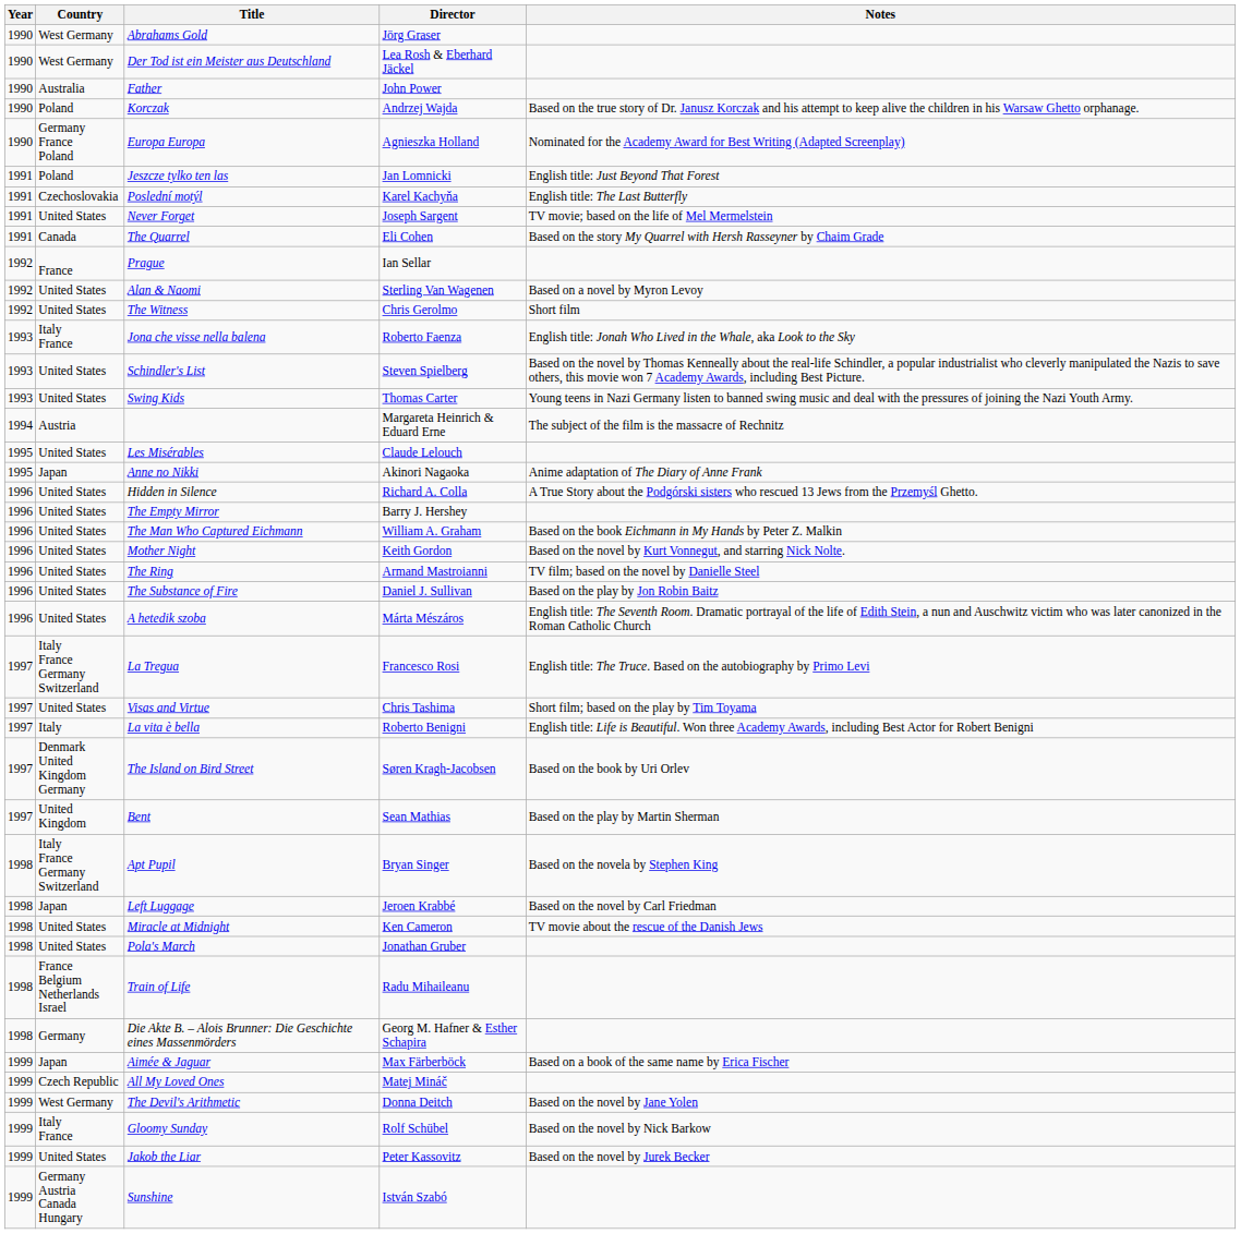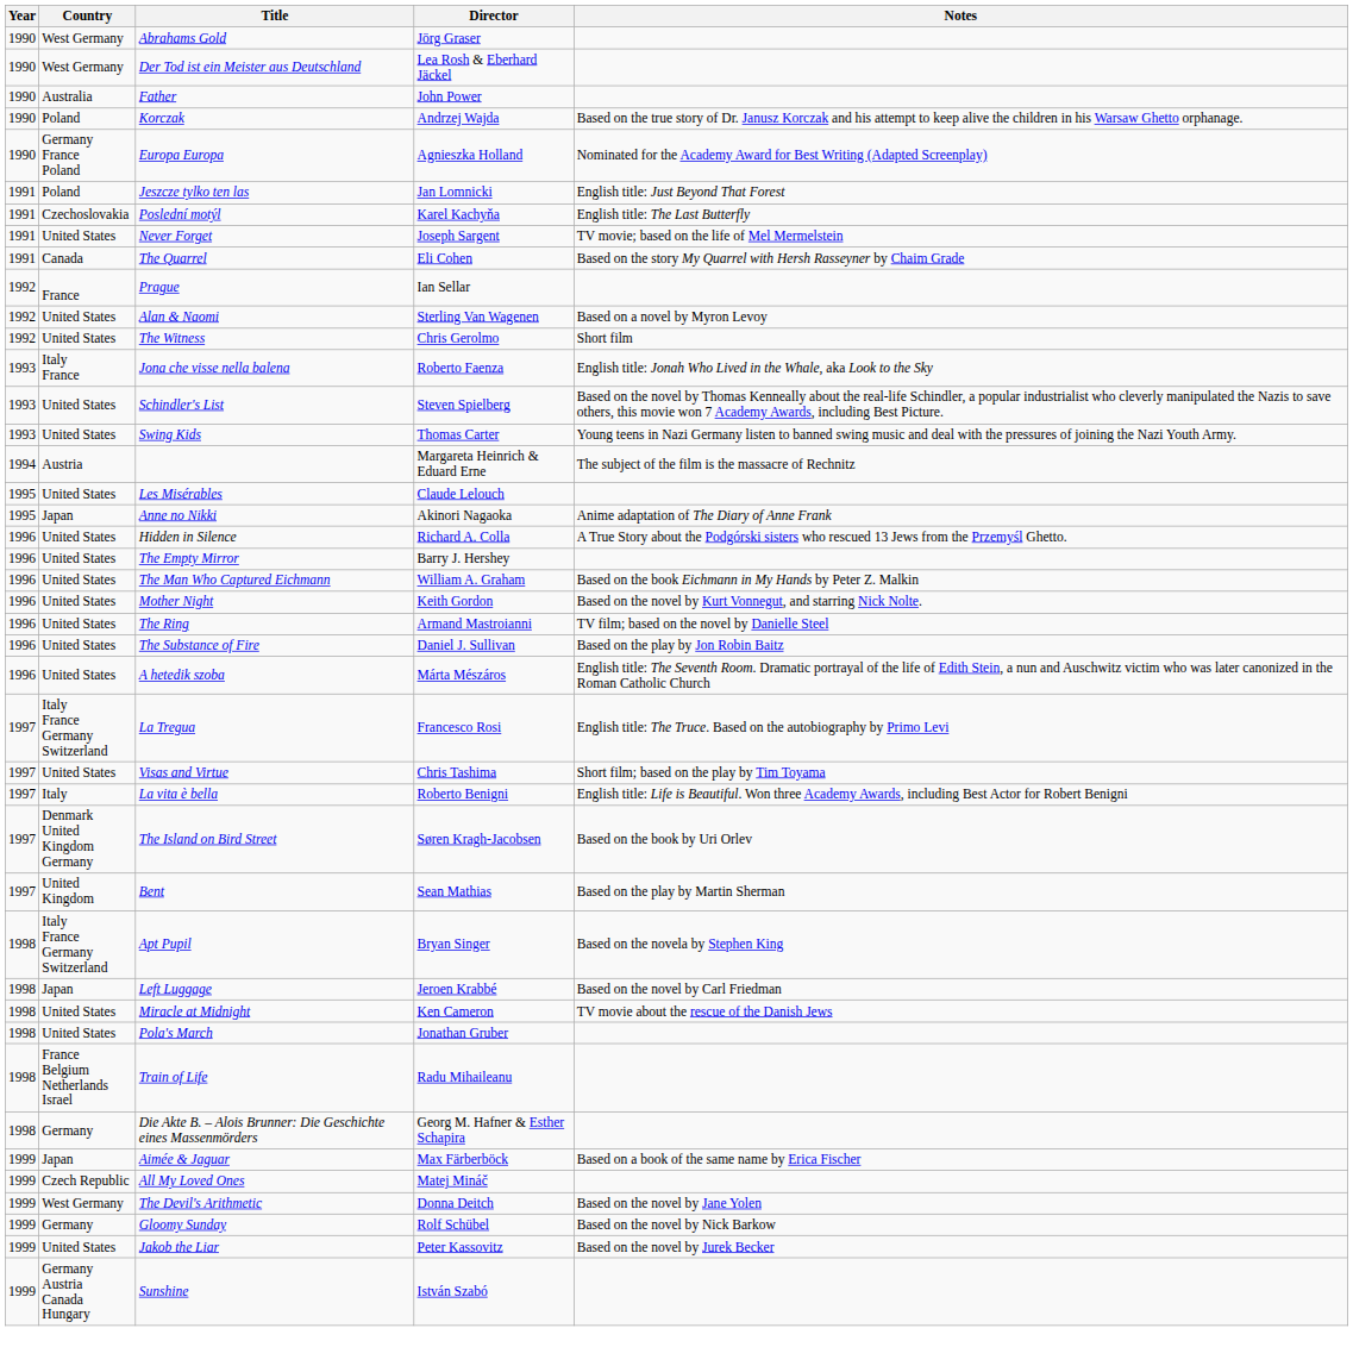 <table class="wikitable sortable">
 <tr>
 <th>Year</th>
 <th>Country</th>
 <th>Title</th>
 <th>Director</th>
 <th>Notes</th>
 </tr>
 <tr>
 <td>1990</td>
 <td>West Germany</td>
 <td><em><a href='#'>Abrahams Gold</a></em></td>
 <td><a href='#'>Jörg Graser</a></td>
 <td></td>
 </tr>
 <tr>
 <td>1990</td>
 <td>West Germany</td>
 <td><em><a href='#'>Der Tod ist ein Meister aus Deutschland</a></em></td>
 <td><a href='#'>Lea Rosh</a> & <a href='#'>Eberhard Jäckel</a></td>
 <td></td>
 </tr>
 <tr>
 <td>1990</td>
 <td>Australia</td>
 <td><em><a href='#'>Father</a></em></td>
 <td><a href='#'>John Power</a></td>
 <td></td>
 </tr>
 <tr>
 <td>1990</td>
 <td>Poland</td>
 <td><em><a href='#'>Korczak</a></em></td>
 <td><a href='#'>Andrzej Wajda</a></td>
 <td>Based on the true story of Dr. <a href='#'>Janusz Korczak</a> and his attempt to keep alive the children in his <a href='#'>Warsaw Ghetto</a> orphanage.</td>
 </tr>
 <tr>
 <td>1990</td>
 <td>Germany<br>France<br>Poland</td>
 <td><em><a href='#'>Europa Europa</a></em></td>
 <td><a href='#'>Agnieszka Holland</a></td>
 <td>Nominated for the <a href='#'>Academy Award for Best Writing (Adapted Screenplay)</a></td>
 </tr>
 <tr>
 <td>1991</td>
 <td>Poland</td>
 <td><em><a href='#'>Jeszcze tylko ten las</a></em></td>
 <td><a href='#'>Jan Lomnicki</a></td>
 <td>English title: <em>Just Beyond That Forest</em></td>
 </tr>
 <tr>
 <td>1991</td>
 <td>Czechoslovakia</td>
 <td><em><a href='#'>Poslední motýl</a></em></td>
 <td><a href='#'>Karel Kachyňa</a></td>
 <td>English title: <em>The Last Butterfly</em></td>
 </tr>
 <tr>
 <td>1991</td>
 <td>United States</td>
 <td><em><a href='#'>Never Forget</a></em></td>
 <td><a href='#'>Joseph Sargent</a></td>
 <td>TV movie; based on the life of <a href='#'>Mel Mermelstein</a></td>
 </tr>
 <tr>
 <td>1991</td>
 <td>Canada</td>
 <td><em><a href='#'>The Quarrel</a></em></td>
 <td><a href='#'>Eli Cohen</a></td>
 <td>Based on the story <em>My Quarrel with Hersh Rasseyner</em> by <a href='#'>Chaim Grade</a></td>
 </tr>
 <tr>
 <td>1992</td>
 <td><br>France</td>
 <td><em><a href='#'>Prague</a></em></td>
 <td>Ian Sellar</td>
 <td></td>
 </tr>
 <tr>
 <td>1992</td>
 <td>United States</td>
 <td><em><a href='#'>Alan & Naomi</a></em></td>
 <td><a href='#'>Sterling Van Wagenen</a></td>
 <td>Based on a novel by Myron Levoy</td>
 </tr>
 <tr>
 <td>1992</td>
 <td>United States</td>
 <td><em><a href='#'>The Witness</a></em></td>
 <td><a href='#'>Chris Gerolmo</a></td>
 <td>Short film</td>
 </tr>
 <tr>
 <td>1993</td>
 <td>Italy<br>France</td>
 <td><em><a href='#'>Jona che visse nella balena</a></em></td>
 <td><a href='#'>Roberto Faenza</a></td>
 <td>English title: <em>Jonah Who Lived in the Whale</em>, aka <em>Look to the Sky</em></td>
 </tr>
 <tr>
 <td>1993</td>
 <td>United States</td>
 <td><em><a href='#'>Schindler's List</a></em></td>
 <td><a href='#'>Steven Spielberg</a></td>
 <td>Based on the novel by Thomas Kenneally about the real-life Schindler, a popular industrialist who cleverly manipulated the Nazis to save others, this movie won 7 <a href='#'>Academy Awards</a>, including Best Picture.</td>
 </tr>
 <tr>
 <td>1993</td>
 <td>United States</td>
 <td><em><a href='#'>Swing Kids</a></em></td>
 <td><a href='#'>Thomas Carter</a></td>
 <td>Young teens in Nazi Germany listen to banned swing music and deal with the pressures of joining the Nazi Youth Army.</td>
 </tr>
 <tr>
 <td>1994</td>
 <td>Austria</td>
 <td><em></em></td>
 <td>Margareta Heinrich & Eduard Erne</td>
 <td>The subject of the film is the massacre of Rechnitz</td>
 </tr>
 <tr>
 <td>1995</td>
 <td>United States</td>
 <td><em><a href='#'>Les Misérables</a></em></td>
 <td><a href='#'>Claude Lelouch</a></td>
 <td></td>
 </tr>
 <tr>
 <td>1995</td>
 <td>Japan</td>
 <td><em><a href='#'>Anne no Nikki</a></em></td>
 <td>Akinori Nagaoka</td>
 <td>Anime adaptation of <em>The Diary of Anne Frank</em></td>
 </tr>
 <tr>
 <td>1996</td>
 <td>United States</td>
 <td><em>Hidden in Silence</em></td>
 <td><a href='#'>Richard A. Colla</a></td>
 <td>A True Story about the <a href='#'>Podgórski sisters</a> who rescued 13 Jews from the <a href='#'>Przemyśl</a> Ghetto.</td>
 </tr>
 <tr>
 <td>1996</td>
 <td>United States</td>
 <td><em><a href='#'>The Empty Mirror</a></em></td>
 <td>Barry J. Hershey</td>
 <td></td>
 </tr>
 <tr>
 <td>1996</td>
 <td>United States</td>
 <td><em><a href='#'>The Man Who Captured Eichmann</a></em></td>
 <td><a href='#'>William A. Graham</a></td>
 <td>Based on the book <em>Eichmann in My Hands</em> by Peter Z. Malkin</td>
 </tr>
 <tr>
 <td>1996</td>
 <td>United States</td>
 <td><em><a href='#'>Mother Night</a></em></td>
 <td><a href='#'>Keith Gordon</a></td>
 <td>Based on the novel by <a href='#'>Kurt Vonnegut</a>, and starring <a href='#'>Nick Nolte</a>.</td>
 </tr>
 <tr>
 <td>1996</td>
 <td>United States</td>
 <td><em><a href='#'>The Ring</a></em></td>
 <td><a href='#'>Armand Mastroianni</a></td>
 <td>TV film; based on the novel by <a href='#'>Danielle Steel</a></td>
 </tr>
 <tr>
 <td>1996</td>
 <td>United States</td>
 <td><em><a href='#'>The Substance of Fire</a></em></td>
 <td><a href='#'>Daniel J. Sullivan</a></td>
 <td>Based on the play by <a href='#'>Jon Robin Baitz</a></td>
 </tr>
 <tr>
 <td>1996</td>
 <td>United States</td>
 <td><em><a href='#'>A hetedik szoba</a></em></td>
 <td><a href='#'>Márta Mészáros</a></td>
 <td>English title: <em>The Seventh Room</em>. Dramatic portrayal of the life of <a href='#'>Edith Stein</a>, a nun and Auschwitz victim who was later canonized in the Roman Catholic Church</td>
 </tr>
 <tr>
 <td>1997</td>
 <td>Italy<br>France<br>Germany<br>Switzerland</td>
 <td><em><a href='#'>La Tregua</a></em></td>
 <td><a href='#'>Francesco Rosi</a></td>
 <td>English title: <em>The Truce</em>. Based on the autobiography by <a href='#'>Primo Levi</a></td>
 </tr>
 <tr>
 <td>1997</td>
 <td>United States</td>
 <td><em><a href='#'>Visas and Virtue</a></em></td>
 <td><a href='#'>Chris Tashima</a></td>
 <td>Short film; based on the play by <a href='#'>Tim Toyama</a></td>
 </tr>
 <tr>
 <td>1997</td>
 <td>Italy</td>
 <td><em><a href='#'>La vita è bella</a></em></td>
 <td><a href='#'>Roberto Benigni</a></td>
 <td>English title: <em>Life is Beautiful</em>. Won three <a href='#'>Academy Awards</a>, including Best Actor for Robert Benigni</td>
 </tr>
 <tr>
 <td>1997</td>
 <td>Denmark<br>United Kingdom<br>Germany</td>
 <td><em><a href='#'>The Island on Bird Street</a></em></td>
 <td><a href='#'>Søren Kragh-Jacobsen</a></td>
 <td>Based on the book by Uri Orlev</td>
 </tr>
 <tr>
 <td>1997</td>
 <td>United Kingdom</td>
 <td><em><a href='#'>Bent</a></em></td>
 <td><a href='#'>Sean Mathias</a></td>
 <td>Based on the play by Martin Sherman</td>
 </tr>
 <tr>
 <td>1998</td>
 <td>Italy<br>France<br>Germany<br>Switzerland</td>
 <td><em><a href='#'>Apt Pupil</a></em></td>
 <td><a href='#'>Bryan Singer</a></td>
 <td>Based on the novela by <a href='#'>Stephen King</a></td>
 </tr>
 <tr>
 <td>1998</td>
 <td>Japan</td>
 <td><em><a href='#'>Left Luggage</a></em></td>
 <td><a href='#'>Jeroen Krabbé</a></td>
 <td>Based on the novel by Carl Friedman</td>
 </tr>
 <tr>
 <td>1998</td>
 <td>United States</td>
 <td><em><a href='#'>Miracle at Midnight</a></em></td>
 <td><a href='#'>Ken Cameron</a></td>
 <td>TV movie about the <a href='#'>rescue of the Danish Jews</a></td>
 </tr>
 <tr>
 <td>1998</td>
 <td>United States</td>
 <td><em><a href='#'>Pola's March</a></em></td>
 <td><a href='#'>Jonathan Gruber</a></td>
 <td></td>
 </tr>
 <tr>
 <td>1998</td>
 <td>France<br>Belgium<br>Netherlands<br>Israel</td>
 <td><em><a href='#'>Train of Life</a></em></td>
 <td><a href='#'>Radu Mihaileanu</a></td>
 <td></td>
 </tr>
 <tr>
 <td>1998</td>
 <td>Germany</td>
 <td><em>Die Akte B. – Alois Brunner: Die Geschichte eines Massenmörders</em></td>
 <td>Georg M. Hafner & <a href='#'>Esther Schapira</a></td>
 <td></td>
 </tr>
 <tr>
 <td>1999</td>
 <td>Japan</td>
 <td><em><a href='#'>Aimée & Jaguar</a></em></td>
 <td><a href='#'>Max Färberböck</a></td>
 <td>Based on a book of the same name by <a href='#'>Erica Fischer</a></td>
 </tr>
 <tr>
 <td>1999</td>
 <td>Czech Republic</td>
 <td><em><a href='#'>All My Loved Ones</a></em></td>
 <td><a href='#'>Matej Mináč</a></td>
 <td></td>
 </tr>
 <tr>
 <td>1999</td>
 <td>West Germany</td>
 <td><em><a href='#'>The Devil's Arithmetic</a></em></td>
 <td><a href='#'>Donna Deitch</a></td>
 <td>Based on the novel by <a href='#'>Jane Yolen</a></td>
 </tr>
 <tr>
 <td>1999</td>
-<td>Italy<br>France</td>
+<td>Germany</td>
 <td><em><a href='#'>Gloomy Sunday</a></em></td>
 <td><a href='#'>Rolf Schübel</a></td>
 <td>Based on the novel by Nick Barkow</td>
 </tr>
 <tr>
 <td>1999</td>
 <td>United States</td>
 <td><em><a href='#'>Jakob the Liar</a></em></td>
 <td><a href='#'>Peter Kassovitz</a></td>
 <td>Based on the novel by <a href='#'>Jurek Becker</a></td>
 </tr>
 <tr>
 <td>1999</td>
 <td>Germany<br>Austria<br>Canada<br>Hungary</td>
 <td><em><a href='#'>Sunshine</a></em></td>
 <td><a href='#'>István Szabó</a></td>
 <td></td>
 </tr>
 </table>
